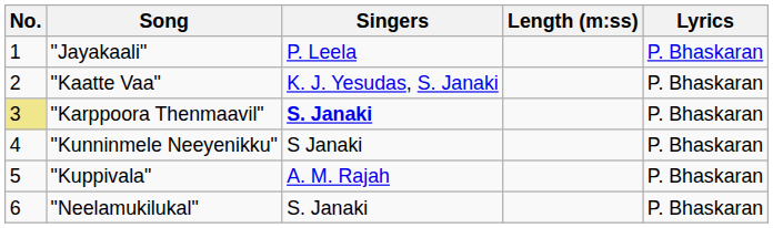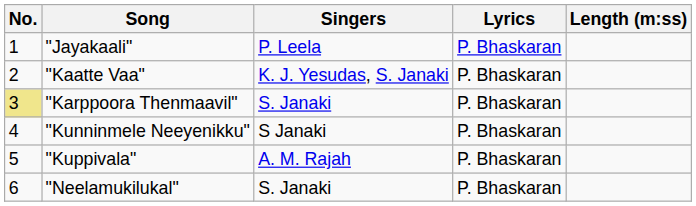 <table class="wikitable" style="font-size:95%;">
 <tr>
 <th>No.</th>
 <th>Song</th>
 <th>Singers</th>
+<th>Lyrics</th>
 <th>Length (m:ss)</th>
-<th>Lyrics</th>
 </tr>
 <tr>
 <td>1</td>
 <td>"Jayakaali"</td>
 <td><a href='#'>P. Leela</a></td>
+<td><a href='#'>P. Bhaskaran</a></td>
 <td></td>
-<td><a href='#'>P. Bhaskaran</a></td>
 </tr>
 <tr>
 <td>2</td>
 <td>"Kaatte Vaa"</td>
 <td><a href='#'>K. J. Yesudas</a>, <a href='#'>S. Janaki</a></td>
+<td>P. Bhaskaran</td>
 <td></td>
-<td>P. Bhaskaran</td>
 </tr>
 <tr>
 <td style="background: khaki;">3</td>
 <td>"Karppoora Thenmaavil"</td>
-<td><strong><a href='#'>S. Janaki</a></strong></td>
+<td><a href='#'>S. Janaki</a></td>
+<td>P. Bhaskaran</td>
 <td></td>
-<td>P. Bhaskaran</td>
 </tr>
 <tr>
 <td>4</td>
 <td>"Kunninmele Neeyenikku"</td>
 <td>S Janaki</td>
+<td>P. Bhaskaran</td>
 <td></td>
-<td>P. Bhaskaran</td>
 </tr>
 <tr>
 <td>5</td>
 <td>"Kuppivala"</td>
 <td><a href='#'>A. M. Rajah</a></td>
+<td>P. Bhaskaran</td>
 <td></td>
-<td>P. Bhaskaran</td>
 </tr>
 <tr>
 <td>6</td>
 <td>"Neelamukilukal"</td>
 <td>S. Janaki</td>
+<td>P. Bhaskaran</td>
 <td></td>
-<td>P. Bhaskaran</td>
 </tr>
 </table>
